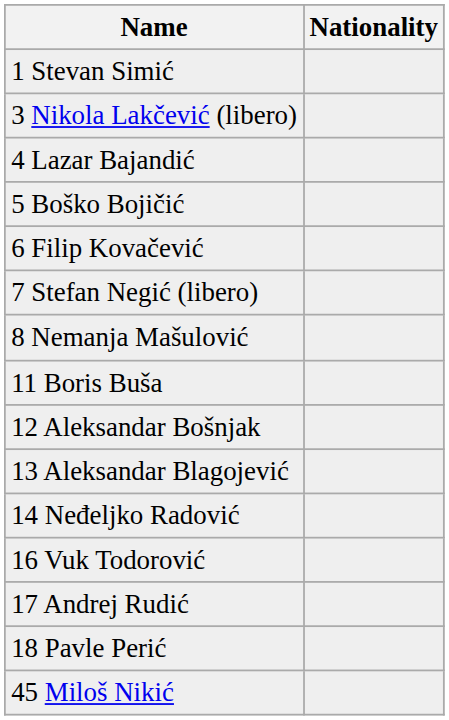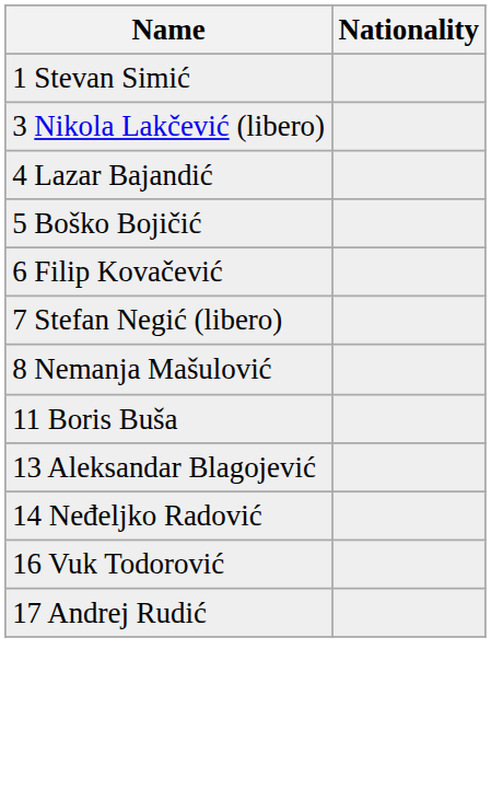 <table class="wikitable" style="font-size: 95%;">
 <tr>
 <th>Name</th>
 <th>Nationality</th>
 </tr>
 <tr bgcolor="#EFEFEF">
 <td>1 Stevan Simić</td>
 <td></td>
 </tr>
 <tr bgcolor="#EFEFEF">
 <td>3 <a href='#'>Nikola Lakčević</a> (libero)</td>
 <td></td>
 </tr>
 <tr bgcolor="#EFEFEF">
 <td>4 Lazar Bajandić</td>
 <td></td>
 </tr>
 <tr bgcolor="#EFEFEF">
 <td>5 Boško Bojičić</td>
 <td></td>
 </tr>
 <tr bgcolor="#EFEFEF">
 <td>6 Filip Kovačević</td>
 <td></td>
 </tr>
 <tr bgcolor="#EFEFEF">
 <td>7 Stefan Negić (libero)</td>
 <td></td>
 </tr>
 <tr bgcolor="#EFEFEF">
 <td>8 Nemanja Mašulović</td>
 <td></td>
 </tr>
 <tr bgcolor="#EFEFEF">
 <td>11 Boris Buša</td>
 <td></td>
 </tr>
 <tr bgcolor="#EFEFEF">
-<td>12 Aleksandar Bošnjak</td>
-<td></td>
-</tr>
-<tr bgcolor="#EFEFEF">
 <td>13 Aleksandar Blagojević</td>
 <td></td>
 </tr>
 <tr bgcolor="#EFEFEF">
 <td>14 Neđeljko Radović</td>
 <td></td>
 </tr>
 <tr bgcolor="#EFEFEF">
 <td>16 Vuk Todorović</td>
 <td></td>
 </tr>
 <tr bgcolor="#EFEFEF">
 <td>17 Andrej Rudić</td>
 <td></td>
 </tr>
-<tr bgcolor="#EFEFEF">
-<td>18 Pavle Perić</td>
-<td></td>
-</tr>
-<tr bgcolor="#EFEFEF">
-<td>45 <a href='#'>Miloš Nikić</a></td>
-<td></td>
-</tr>
 </table>
